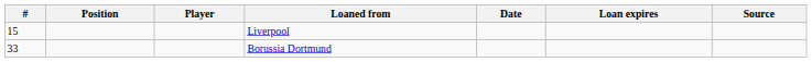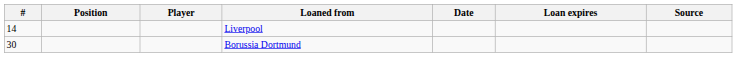 <table class="wikitable sortable" style="width:90%; text-align:center; font-size:95%; text-align:left;">
 <tr>
 <th>#</th>
 <th>Position</th>
 <th>Player</th>
 <th>Loaned from</th>
 <th>Date</th>
 <th>Loan expires</th>
 <th>Source</th>
 </tr>
 <tr>
-<td>15</td>
+<td>14</td>
 <td></td>
 <td></td>
 <td> <a href='#'>Liverpool</a></td>
 <td></td>
 <td></td>
 <td></td>
 </tr>
 <tr>
-<td>33</td>
+<td>30</td>
 <td></td>
 <td></td>
 <td> <a href='#'>Borussia Dortmund</a></td>
 <td></td>
 <td></td>
 <td></td>
 </tr>
 </table>
